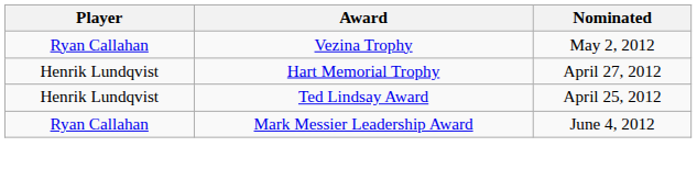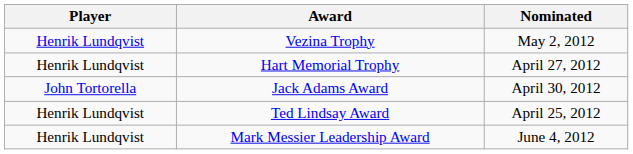 <table class="wikitable"  style="width:52%; text-align:center;">
 <tr>
 <th>Player</th>
 <th>Award</th>
 <th>Nominated</th>
 </tr>
 <tr>
-<td><a href='#'>Ryan Callahan</a></td>
+<td><a href='#'>Henrik Lundqvist</a></td>
 <td><a href='#'>Vezina Trophy</a></td>
 <td>May 2, 2012</td>
 </tr>
 <tr>
 <td>Henrik Lundqvist</td>
 <td><a href='#'>Hart Memorial Trophy</a></td>
 <td>April 27, 2012</td>
 </tr>
 <tr>
+<td><a href='#'>John Tortorella</a></td>
+<td><a href='#'>Jack Adams Award</a></td>
+<td>April 30, 2012</td>
+</tr>
+<tr>
 <td>Henrik Lundqvist</td>
 <td><a href='#'>Ted Lindsay Award</a></td>
 <td>April 25, 2012</td>
 </tr>
 <tr>
-<td><a href='#'>Ryan Callahan</a></td>
+<td>Henrik Lundqvist</td>
 <td><a href='#'>Mark Messier Leadership Award</a></td>
 <td>June 4, 2012</td>
 </tr>
 </table>
